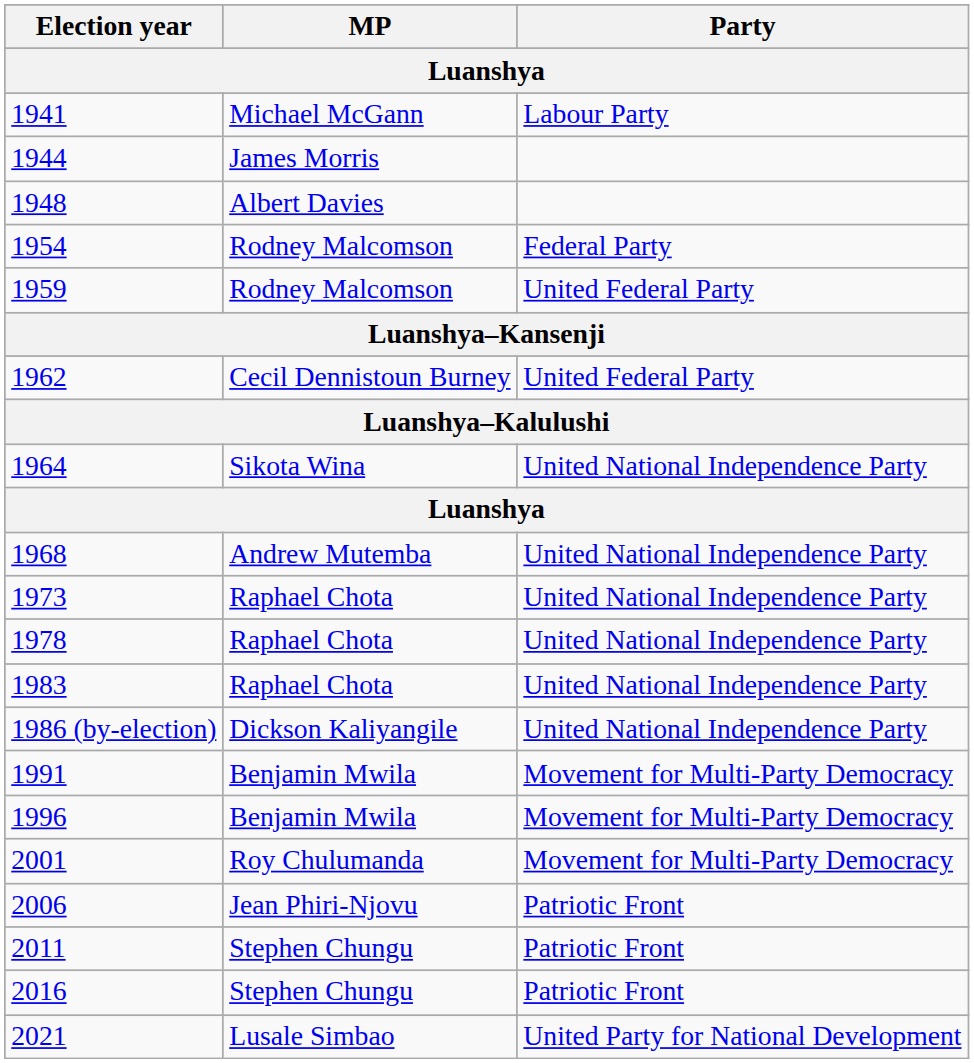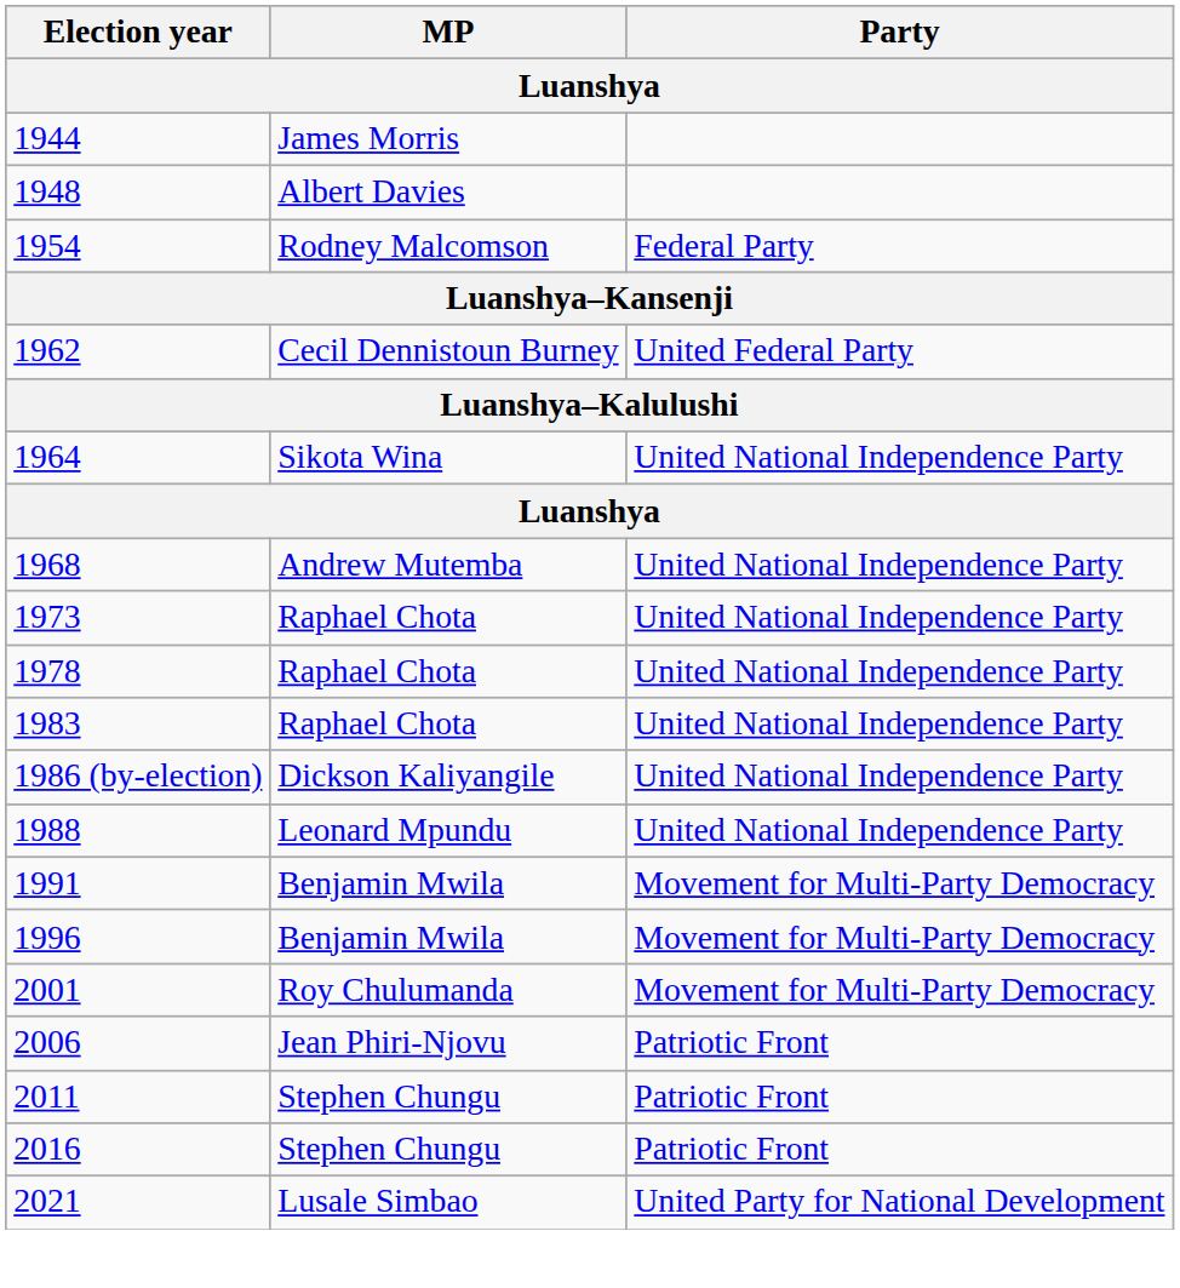 <table class=wikitable>
 <tr>
 <th>Election year</th>
 <th>MP</th>
 <th>Party</th>
 </tr>
 <tr>
 <th colspan=3>Luanshya</th>
-</tr>
-<tr>
-<td><a href='#'>1941</a></td>
-<td><a href='#'>Michael McGann</a></td>
-<td><a href='#'>Labour Party</a></td>
 </tr>
 <tr>
 <td><a href='#'>1944</a></td>
 <td><a href='#'>James Morris</a></td>
 <td></td>
 </tr>
 <tr>
 <td><a href='#'>1948</a></td>
 <td><a href='#'>Albert Davies</a></td>
 <td></td>
 </tr>
 <tr>
 <td><a href='#'>1954</a></td>
 <td><a href='#'>Rodney Malcomson</a></td>
 <td><a href='#'>Federal Party</a></td>
-</tr>
-<tr>
-<td><a href='#'>1959</a></td>
-<td><a href='#'>Rodney Malcomson</a></td>
-<td><a href='#'>United Federal Party</a></td>
 </tr>
 <tr>
 <th colspan=3>Luanshya–Kansenji</th>
 </tr>
 <tr>
 <td><a href='#'>1962</a></td>
 <td><a href='#'>Cecil Dennistoun Burney</a></td>
 <td><a href='#'>United Federal Party</a></td>
 </tr>
 <tr>
 <th colspan=3>Luanshya–Kalulushi</th>
 </tr>
 <tr>
 <td><a href='#'>1964</a></td>
 <td><a href='#'>Sikota Wina</a></td>
 <td><a href='#'>United National Independence Party</a></td>
 </tr>
 <tr>
 <th colspan=3>Luanshya</th>
 </tr>
 <tr>
 <td><a href='#'>1968</a></td>
 <td><a href='#'>Andrew Mutemba</a></td>
 <td><a href='#'>United National Independence Party</a></td>
 </tr>
 <tr>
 <td><a href='#'>1973</a></td>
 <td><a href='#'>Raphael Chota</a></td>
 <td><a href='#'>United National Independence Party</a></td>
 </tr>
 <tr>
 <td><a href='#'>1978</a></td>
 <td><a href='#'>Raphael Chota</a></td>
 <td><a href='#'>United National Independence Party</a></td>
 </tr>
 <tr>
 <td><a href='#'>1983</a></td>
 <td><a href='#'>Raphael Chota</a></td>
 <td><a href='#'>United National Independence Party</a></td>
 </tr>
 <tr>
 <td><a href='#'>1986 (by-election)</a></td>
 <td><a href='#'>Dickson Kaliyangile</a></td>
 <td><a href='#'>United National Independence Party</a></td>
 </tr>
 <tr>
+<td><a href='#'>1988</a></td>
+<td><a href='#'>Leonard Mpundu</a></td>
+<td><a href='#'>United National Independence Party</a></td>
+</tr>
+<tr>
 <td><a href='#'>1991</a></td>
 <td><a href='#'>Benjamin Mwila</a></td>
 <td><a href='#'>Movement for Multi-Party Democracy</a></td>
 </tr>
 <tr>
 <td><a href='#'>1996</a></td>
 <td><a href='#'>Benjamin Mwila</a></td>
 <td><a href='#'>Movement for Multi-Party Democracy</a></td>
 </tr>
 <tr>
 <td><a href='#'>2001</a></td>
 <td><a href='#'>Roy Chulumanda</a></td>
 <td><a href='#'>Movement for Multi-Party Democracy</a></td>
 </tr>
 <tr>
 <td><a href='#'>2006</a></td>
 <td><a href='#'>Jean Phiri-Njovu</a></td>
 <td><a href='#'>Patriotic Front</a></td>
 </tr>
 <tr>
 <td><a href='#'>2011</a></td>
 <td><a href='#'>Stephen Chungu</a></td>
 <td><a href='#'>Patriotic Front</a></td>
 </tr>
 <tr>
 <td><a href='#'>2016</a></td>
 <td><a href='#'>Stephen Chungu</a></td>
 <td><a href='#'>Patriotic Front</a></td>
 </tr>
 <tr>
 <td><a href='#'>2021</a></td>
 <td><a href='#'>Lusale Simbao</a></td>
 <td><a href='#'>United Party for National Development</a></td>
 </tr>
 </table>
